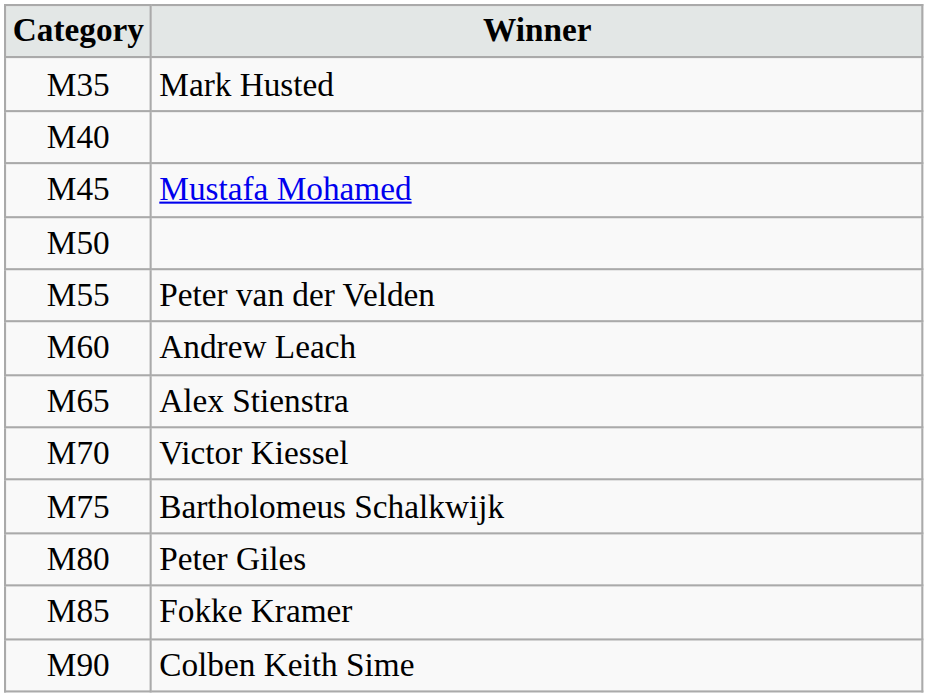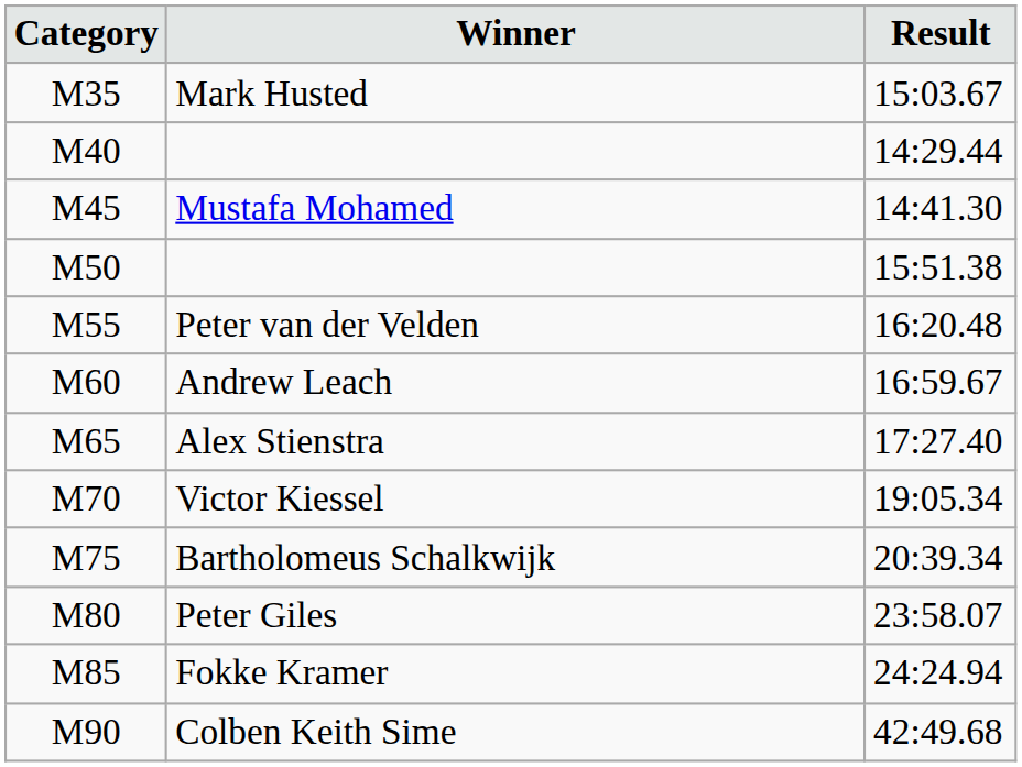 <table class="wikitable" width=35%>
 <tr>
 <td width=15% align="center" bgcolor=#E3E7E6><strong>Category</strong></td>
 <td align="center" bgcolor=#E3E7E6> <strong>Winner</strong></td>
+<td width=15% align="center" bgcolor=#E3E7E6><strong>Result</strong></td>
 </tr>
 <tr>
 <td align="center">M35</td>
 <td> Mark Husted</td>
+<td>15:03.67</td>
 </tr>
 <tr>
 <td align="center">M40</td>
 <td> </td>
+<td>14:29.44</td>
 </tr>
 <tr>
 <td align="center">M45</td>
 <td> <a href='#'>Mustafa Mohamed</a></td>
+<td>14:41.30</td>
 </tr>
 <tr>
 <td align="center">M50</td>
 <td> </td>
+<td>15:51.38</td>
 </tr>
 <tr>
 <td align="center">M55</td>
 <td> Peter van der Velden</td>
+<td>16:20.48</td>
 </tr>
 <tr>
 <td align="center">M60</td>
 <td> Andrew Leach</td>
+<td>16:59.67</td>
 </tr>
 <tr>
 <td align="center">M65</td>
 <td> Alex Stienstra</td>
+<td>17:27.40</td>
 </tr>
 <tr>
 <td align="center">M70</td>
 <td> Victor Kiessel</td>
+<td>19:05.34</td>
 </tr>
 <tr>
 <td align="center">M75</td>
 <td> Bartholomeus Schalkwijk</td>
+<td>20:39.34</td>
 </tr>
 <tr>
 <td align="center">M80</td>
 <td> Peter Giles</td>
+<td>23:58.07</td>
 </tr>
 <tr>
 <td align="center">M85</td>
 <td> Fokke Kramer</td>
+<td>24:24.94</td>
 </tr>
 <tr>
 <td align="center">M90</td>
 <td> Colben Keith Sime</td>
+<td>42:49.68</td>
 </tr>
 </table>
